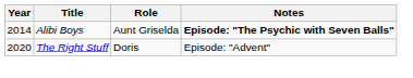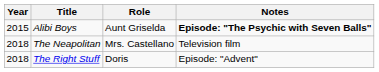 <table class="wikitable sortable">
 <tr>
 <th>Year</th>
 <th>Title</th>
 <th>Role</th>
 <th>Notes</th>
 </tr>
 <tr>
-<td>2014</td>
+<td>2015</td>
 <td><em>Alibi Boys</em></td>
 <td>Aunt Griselda</td>
 <td><strong>Episode: "The Psychic with Seven Balls"</strong></td>
 </tr>
 <tr>
-<td>2020</td>
+<td>2018</td>
+<td><em>The Neapolitan</em></td>
+<td>Mrs. Castellano</td>
+<td>Television film</td>
+</tr>
+<tr>
+<td>2018</td>
 <td><a href='#'><em>The Right Stuff</em></a></td>
 <td>Doris</td>
 <td>Episode: "Advent"</td>
 </tr>
 </table>
